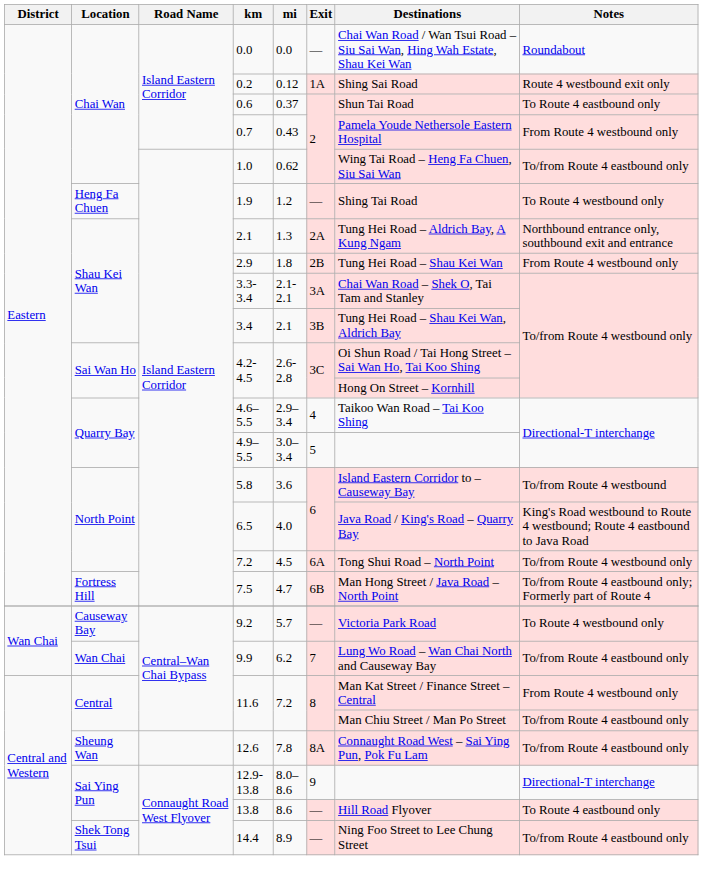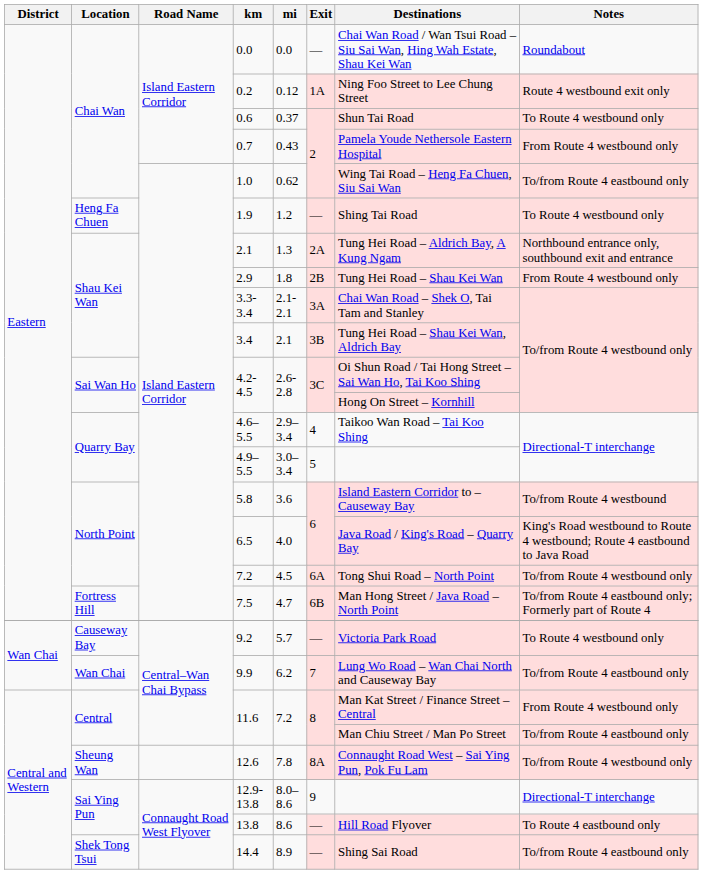 <table class="wikitable">
 <tr>
 <th>District</th>
 <th>Location</th>
 <th>Road Name</th>
 <th>km</th>
 <th>mi</th>
 <th>Exit</th>
 <th>Destinations</th>
 <th>Notes</th>
 </tr>
 <tr>
 <td rowspan="18"><a href='#'>Eastern</a></td>
 <td rowspan="5"><a href='#'>Chai Wan</a></td>
 <td rowspan="4"><a href='#'>Island Eastern Corridor</a> </td>
 <td rowspan="1">0.0</td>
 <td rowspan="1">0.0</td>
 <td>—</td>
 <td><a href='#'>Chai Wan Road</a> / Wan Tsui Road – <a href='#'>Siu Sai Wan</a>, <a href='#'>Hing Wah Estate</a>, <a href='#'>Shau Kei Wan</a></td>
 <td><a href='#'>Roundabout</a></td>
 </tr>
 <tr>
 <td>0.2</td>
 <td>0.12</td>
 <td style="background:#ffdddd;">1A</td>
-<td style="background:#ffdddd;">Shing Sai Road</td>
+<td style="background:#ffdddd;">Ning Foo Street to Lee Chung Street</td>
 <td style="background:#ffdddd;">Route 4 westbound exit only</td>
 </tr>
 <tr>
 <td>0.6</td>
 <td>0.37</td>
 <td rowspan="3" style="background:#ffdddd;">2</td>
 <td style="background:#ffdddd;">Shun Tai Road</td>
-<td style="background:#ffdddd;">To Route 4 eastbound only</td>
+<td style="background:#ffdddd;">To Route 4 westbound only</td>
 </tr>
 <tr>
 <td>0.7</td>
 <td>0.43</td>
 <td style="background:#ffdddd;"><a href='#'>Pamela Youde Nethersole Eastern Hospital</a></td>
 <td style="background:#ffdddd;">From Route 4 westbound only</td>
 </tr>
 <tr>
 <td rowspan="14"><a href='#'>Island Eastern Corridor</a> </td>
 <td>1.0</td>
 <td>0.62</td>
 <td style="background:#ffdddd;">Wing Tai Road – <a href='#'>Heng Fa Chuen</a>, <a href='#'>Siu Sai Wan</a></td>
 <td style="background:#ffdddd;">To/from Route 4 eastbound only</td>
 </tr>
 <tr>
 <td><a href='#'>Heng Fa Chuen</a></td>
 <td>1.9</td>
 <td>1.2</td>
 <td style="background:#ffdddd;">—</td>
 <td style="background:#ffdddd;">Shing Tai Road</td>
 <td style="background:#ffdddd;">To Route 4 westbound only</td>
 </tr>
 <tr>
 <td rowspan="4"><a href='#'>Shau Kei Wan</a></td>
 <td>2.1</td>
 <td>1.3</td>
 <td style="background:#ffdddd;">2A</td>
 <td style="background:#ffdddd;">Tung Hei Road – <a href='#'>Aldrich Bay</a>, <a href='#'>A Kung Ngam</a></td>
 <td style="background:#ffdddd;">Northbound entrance only, southbound exit and entrance</td>
 </tr>
 <tr>
 <td>2.9</td>
 <td>1.8</td>
 <td style="background:#ffdddd;">2B</td>
 <td style="background:#ffdddd;">Tung Hei Road – <a href='#'>Shau Kei Wan</a></td>
 <td style="background:#ffdddd;">From Route 4 westbound only</td>
 </tr>
 <tr>
 <td>3.3-3.4</td>
 <td>2.1-2.1</td>
 <td style="background:#ffdddd;">3A</td>
 <td style="background:#ffdddd;"><a href='#'>Chai Wan Road</a> – <a href='#'>Shek O</a>, Tai Tam and Stanley</td>
 <td rowspan="4" style="background:#ffdddd;">To/from Route 4 westbound only</td>
 </tr>
 <tr>
 <td>3.4</td>
 <td>2.1</td>
 <td style="background:#ffdddd;">3B</td>
 <td style="background:#ffdddd;">Tung Hei Road – <a href='#'>Shau Kei Wan</a>, <a href='#'>Aldrich Bay</a></td>
 </tr>
 <tr>
 <td rowspan="2"><a href='#'>Sai Wan Ho</a></td>
 <td rowspan="2">4.2-4.5</td>
 <td rowspan="2">2.6-2.8</td>
 <td rowspan="2" style="background:#ffdddd;">3C</td>
 <td style="background:#ffdddd;">Oi Shun Road / Tai Hong Street – <a href='#'>Sai Wan Ho</a>, <a href='#'>Tai Koo Shing</a></td>
 </tr>
 <tr>
 <td style="background:#ffdddd;">Hong On Street – <a href='#'>Kornhill</a></td>
 </tr>
 <tr>
 <td rowspan="2"><a href='#'>Quarry Bay</a></td>
 <td>4.6–5.5</td>
 <td>2.9–3.4</td>
 <td>4</td>
 <td>Taikoo Wan Road – <a href='#'>Tai Koo Shing</a></td>
 <td rowspan="2"><a href='#'>Directional-T interchange</a></td>
 </tr>
 <tr>
 <td>4.9–5.5</td>
 <td>3.0–3.4</td>
 <td>5</td>
 <td></td>
 </tr>
 <tr>
 <td rowspan="3"><a href='#'>North Point</a></td>
 <td>5.8</td>
 <td>3.6</td>
 <td rowspan="2" style="background:#ffdddd;">6</td>
 <td style="background:#ffdddd;"><a href='#'>Island Eastern Corridor</a> to  – <a href='#'>Causeway Bay</a></td>
 <td style="background:#ffdddd;">To/from Route 4 westbound</td>
 </tr>
 <tr>
 <td>6.5</td>
 <td>4.0</td>
 <td style="background:#ffdddd;"><a href='#'>Java Road</a> / <a href='#'>King's Road</a> – <a href='#'>Quarry Bay</a></td>
 <td style="background:#ffdddd;">King's Road westbound to Route 4 westbound; Route 4 eastbound to Java Road</td>
 </tr>
 <tr>
 <td>7.2</td>
 <td>4.5</td>
 <td style="background:#ffdddd;">6A</td>
 <td style="background:#ffdddd;">Tong Shui Road – <a href='#'>North Point</a></td>
 <td style="background:#ffdddd;">To/from Route 4 westbound only</td>
 </tr>
 <tr>
 <td><a href='#'>Fortress Hill</a></td>
 <td>7.5</td>
 <td>4.7</td>
 <td style="background:#ffdddd;">6B</td>
 <td style="background:#ffdddd;">Man Hong Street / <a href='#'>Java Road</a> – <a href='#'>North Point</a></td>
 <td style="background:#ffdddd;">To/from Route 4 eastbound only; Formerly part of Route 4</td>
 </tr>
 <tr>
 </tr>
 <tr>
 <td rowspan="2"><a href='#'>Wan Chai</a></td>
 <td><a href='#'>Causeway Bay</a></td>
 <td rowspan="4"><a href='#'>Central–Wan Chai Bypass</a> </td>
 <td>9.2</td>
 <td>5.7</td>
 <td style="background:#ffdddd;">—</td>
 <td style="background:#ffdddd;"><a href='#'>Victoria Park Road</a></td>
 <td style="background:#ffdddd;">To Route 4 westbound only</td>
 </tr>
 <tr>
 <td><a href='#'>Wan Chai</a></td>
 <td>9.9</td>
 <td>6.2</td>
 <td style="background:#ffdddd;">7</td>
 <td style="background:#ffdddd;"><a href='#'>Lung Wo Road</a> – <a href='#'>Wan Chai North</a> and Causeway Bay</td>
 <td style="background:#ffdddd;">To/from Route 4 eastbound only</td>
 </tr>
 <tr>
 <td rowspan="7"><a href='#'>Central and Western</a></td>
 <td rowspan="2"><a href='#'>Central</a></td>
 <td rowspan="2">11.6</td>
 <td rowspan="2">7.2</td>
 <td rowspan="2" style="background:#ffdddd;">8</td>
 <td style="background:#ffdddd;">Man Kat Street / Finance Street – <a href='#'>Central</a></td>
 <td style="background:#ffdddd;">From Route 4 westbound only</td>
 </tr>
 <tr>
 <td style="background:#ffdddd;">Man Chiu Street / Man Po Street</td>
 <td style="background:#ffdddd;">To/from Route 4 eastbound only</td>
 </tr>
 <tr>
 <td><a href='#'>Sheung Wan</a></td>
 <td></td>
 <td>12.6</td>
 <td>7.8</td>
 <td style="background:#ffdddd;">8A</td>
 <td style="background:#ffdddd;"><a href='#'>Connaught Road West</a> – <a href='#'>Sai Ying Pun</a>, <a href='#'>Pok Fu Lam</a></td>
-<td style="background:#ffdddd;">To/from Route 4 eastbound only</td>
+<td style="background:#ffdddd;">To/from Route 4 westbound only</td>
 </tr>
 <tr>
 <td rowspan="2"><a href='#'>Sai Ying Pun</a></td>
 <td rowspan="3"><a href='#'>Connaught Road West Flyover</a></td>
 <td>12.9-13.8</td>
 <td>8.0–8.6</td>
 <td>9</td>
 <td></td>
 <td><a href='#'>Directional-T interchange</a></td>
 </tr>
 <tr>
 <td>13.8</td>
 <td>8.6</td>
 <td style="background:#ffdddd;">—</td>
 <td style="background:#ffdddd;"><a href='#'>Hill Road</a> Flyover</td>
 <td style="background:#ffdddd;">To Route 4 eastbound only</td>
 </tr>
 <tr>
 <td><a href='#'>Shek Tong Tsui</a></td>
 <td>14.4</td>
 <td>8.9</td>
 <td style="background:#ffdddd;">—</td>
-<td style="background:#ffdddd;">Ning Foo Street to Lee Chung Street</td>
+<td style="background:#ffdddd;">Shing Sai Road</td>
 <td style="background:#ffdddd;">To/from Route 4 eastbound only</td>
 </tr>
 </table>
